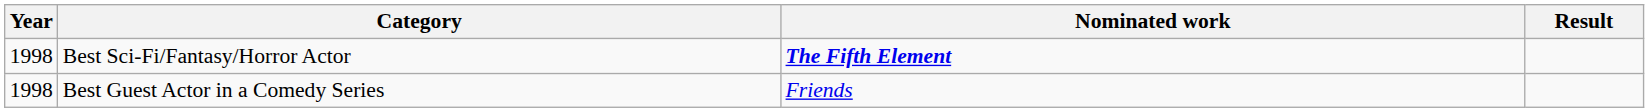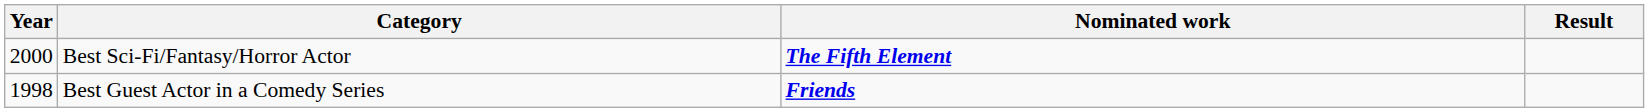 <table class=wikitable>
 <tr>
 <th scope="col" style="width:1em;">Year</th>
 <th scope="col" style="width:33em;">Category</th>
 <th scope="col" style="width:34em;">Nominated work</th>
 <th scope="col" style="width:5em;">Result</th>
 </tr>
 <tr>
-<td>1998</td>
+<td>2000</td>
 <td>Best Sci-Fi/Fantasy/Horror Actor</td>
 <td><strong><em><a href='#'>The Fifth Element</a></em></strong></td>
 <td></td>
 </tr>
 <tr>
 <td>1998</td>
 <td>Best Guest Actor in a Comedy Series</td>
-<td><em><a href='#'>Friends</a></em></td>
+<td><strong><em><a href='#'>Friends</a></em></strong></td>
 <td></td>
 </tr>
 </table>
